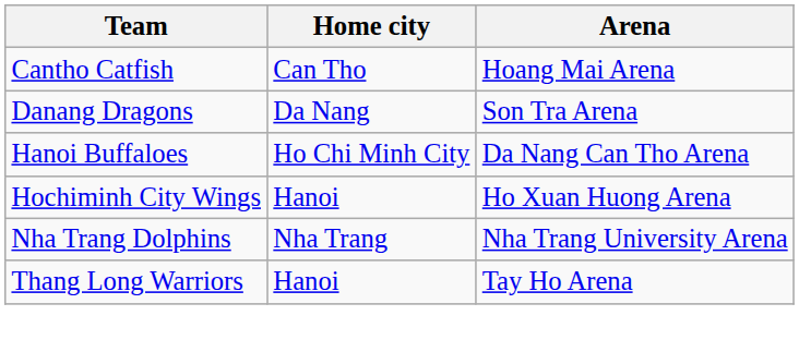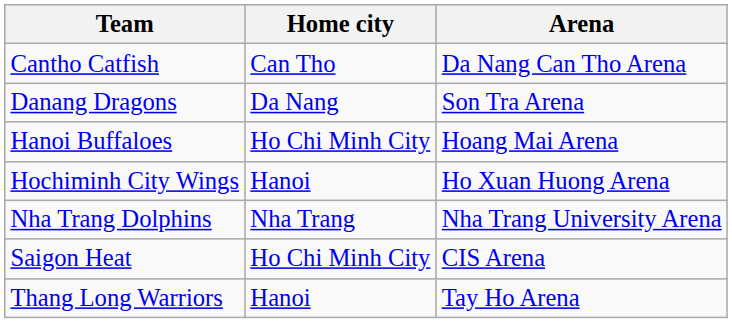 <table class="wikitable sortable">
 <tr>
 <th>Team</th>
 <th>Home city</th>
 <th>Arena</th>
 </tr>
 <tr>
 <td><a href='#'>Cantho Catfish</a></td>
 <td><a href='#'>Can Tho</a></td>
-<td><a href='#'>Hoang Mai Arena</a></td>
+<td><a href='#'>Da Nang Can Tho Arena</a></td>
 </tr>
 <tr>
 <td><a href='#'>Danang Dragons</a></td>
 <td><a href='#'>Da Nang</a></td>
 <td><a href='#'>Son Tra Arena</a></td>
 </tr>
 <tr>
 <td><a href='#'>Hanoi Buffaloes</a></td>
 <td><a href='#'>Ho Chi Minh City</a></td>
-<td><a href='#'>Da Nang Can Tho Arena</a></td>
+<td><a href='#'>Hoang Mai Arena</a></td>
 </tr>
 <tr>
 <td><a href='#'>Hochiminh City Wings</a></td>
 <td><a href='#'>Hanoi</a></td>
 <td><a href='#'>Ho Xuan Huong Arena</a></td>
 </tr>
 <tr>
 <td><a href='#'>Nha Trang Dolphins</a></td>
 <td><a href='#'>Nha Trang</a></td>
 <td><a href='#'>Nha Trang University Arena</a></td>
 </tr>
 <tr>
+<td><a href='#'>Saigon Heat</a></td>
+<td><a href='#'>Ho Chi Minh City</a></td>
+<td><a href='#'>CIS Arena</a></td>
+</tr>
+<tr>
 <td><a href='#'>Thang Long Warriors</a></td>
 <td><a href='#'>Hanoi</a></td>
 <td><a href='#'>Tay Ho Arena</a></td>
 </tr>
 </table>
